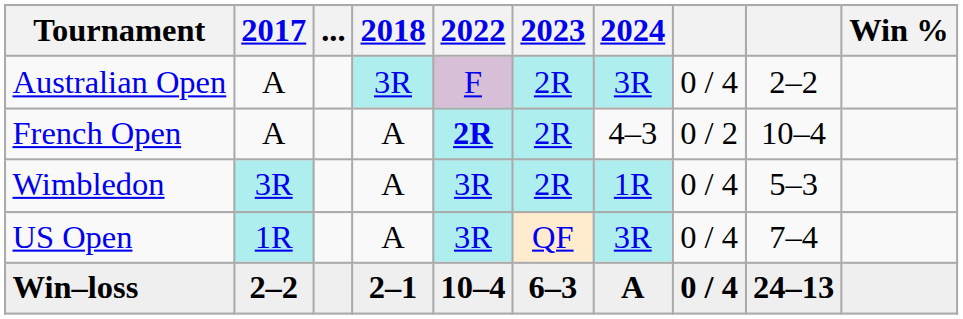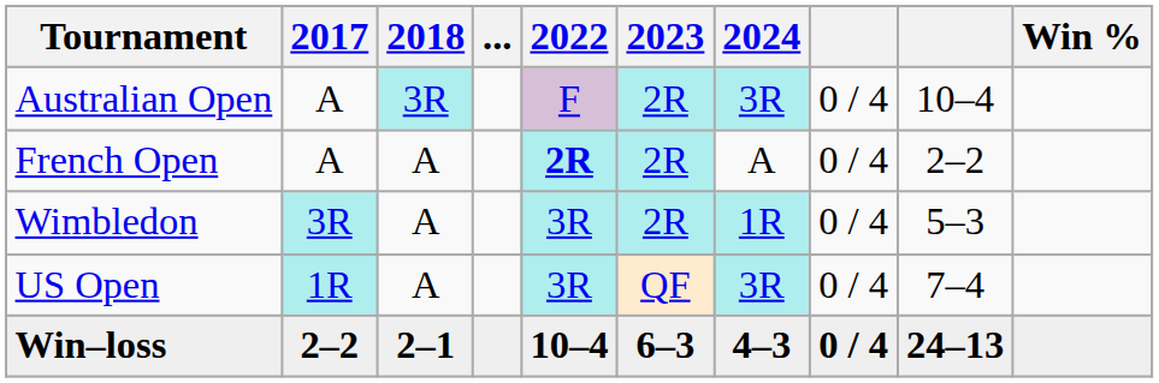 <table class=wikitable style=text-align:center>
 <tr>
 <th>Tournament</th>
 <th><a href='#'>2017</a></th>
+<th><a href='#'>2018</a></th>
 <th>...</th>
-<th><a href='#'>2018</a></th>
 <th><a href='#'>2022</a></th>
 <th><a href='#'>2023</a></th>
 <th><a href='#'>2024</a></th>
 <th></th>
 <th></th>
 <th>Win %</th>
 </tr>
 <tr>
 <td align="left"><a href='#'>Australian Open</a></td>
 <td>A</td>
+<td bgcolor="afeeee"><a href='#'>3R</a></td>
 <td></td>
-<td bgcolor="afeeee"><a href='#'>3R</a></td>
 <td bgcolor="thistle"><a href='#'>F</a></td>
 <td bgcolor="afeeee"><a href='#'>2R</a></td>
 <td bgcolor="afeeee"><a href='#'>3R</a></td>
+<td>0 / 4</td>
+<td>10–4</td>
+<td></td>
+</tr>
+<tr>
+<td align="left"><a href='#'>French Open</a></td>
+<td>A</td>
+<td>A</td>
+<td></td>
+<td bgcolor="afeeee"><strong><a href='#'>2R</a></strong></td>
+<td bgcolor="afeeee"><a href='#'>2R</a></td>
+<td>A</td>
 <td>0 / 4</td>
 <td>2–2</td>
 <td></td>
 </tr>
 <tr>
-<td align="left"><a href='#'>French Open</a></td>
+<td align="left"><a href='#'>Wimbledon</a></td>
+<td bgcolor="afeeee"><a href='#'>3R</a></td>
 <td>A</td>
 <td></td>
-<td>A</td>
-<td bgcolor="afeeee"><strong><a href='#'>2R</a></strong></td>
-<td bgcolor="afeeee"><a href='#'>2R</a></td>
-<td>4–3</td>
-<td>0 / 2</td>
-<td>10–4</td>
-<td></td>
-</tr>
-<tr>
-<td align="left"><a href='#'>Wimbledon</a></td>
-<td bgcolor="afeeee"><a href='#'>3R</a></td>
-<td></td>
-<td>A</td>
 <td bgcolor="afeeee"><a href='#'>3R</a></td>
 <td bgcolor="afeeee"><a href='#'>2R</a></td>
 <td bgcolor="afeeee"><a href='#'>1R</a></td>
 <td>0 / 4</td>
 <td>5–3</td>
 <td></td>
 </tr>
 <tr>
 <td align="left"><a href='#'>US Open</a></td>
 <td bgcolor="afeeee"><a href='#'>1R</a></td>
+<td>A</td>
 <td></td>
-<td>A</td>
 <td bgcolor="afeeee"><a href='#'>3R</a></td>
 <td style="background:#ffebcd"><a href='#'>QF</a></td>
 <td bgcolor="afeeee"><a href='#'>3R</a></td>
 <td>0 / 4</td>
 <td>7–4</td>
 <td></td>
 </tr>
 <tr style="background:#efefef;font-weight:bold;">
 <td align="left">Win–loss</td>
 <td>2–2</td>
+<td>2–1</td>
 <td></td>
-<td>2–1</td>
 <td>10–4</td>
 <td>6–3</td>
-<td>A</td>
+<td>4–3</td>
 <td>0 / 4</td>
 <td>24–13</td>
 <td></td>
 </tr>
 </table>
